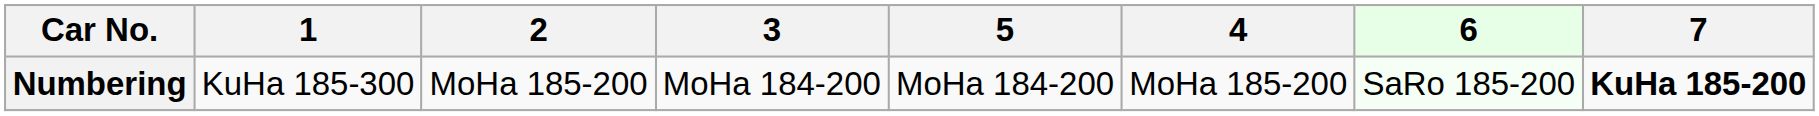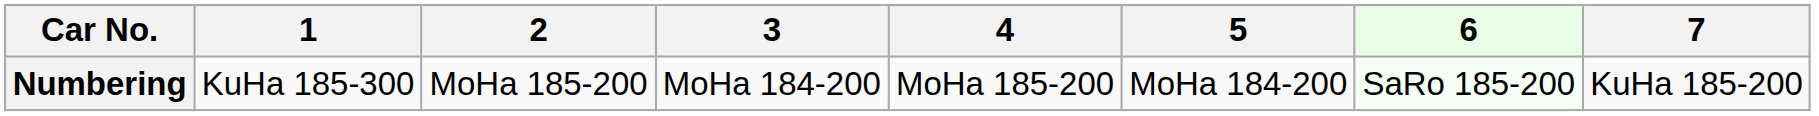 <table class="wikitable">
 <tr>
 <th>Car No.</th>
 <th>1</th>
 <th>2</th>
 <th>3</th>
+<th>4</th>
 <th>5</th>
-<th>4</th>
 <th style="background: #E6FFE6">6</th>
 <th>7</th>
 </tr>
 <tr>
 <th>Numbering</th>
 <td>KuHa 185-300</td>
 <td>MoHa 185-200</td>
 <td>MoHa 184-200</td>
+<td>MoHa 185-200</td>
 <td>MoHa 184-200</td>
-<td>MoHa 185-200</td>
 <td style="background: #F5FFF5">SaRo 185-200</td>
-<td><strong>KuHa 185-200</strong></td>
+<td>KuHa 185-200</td>
 </tr>
 </table>
